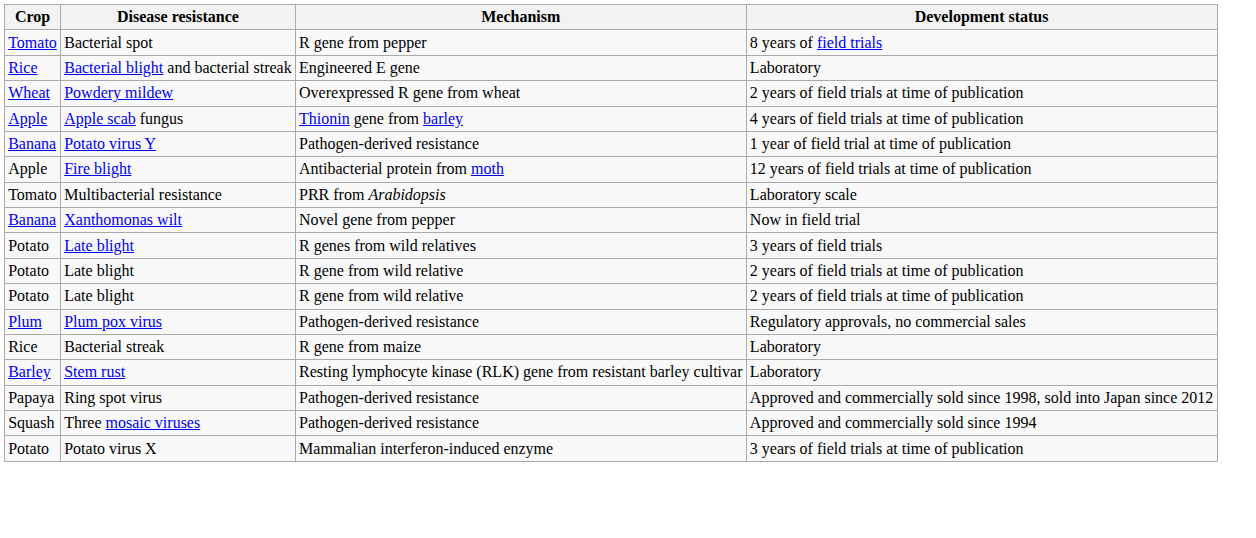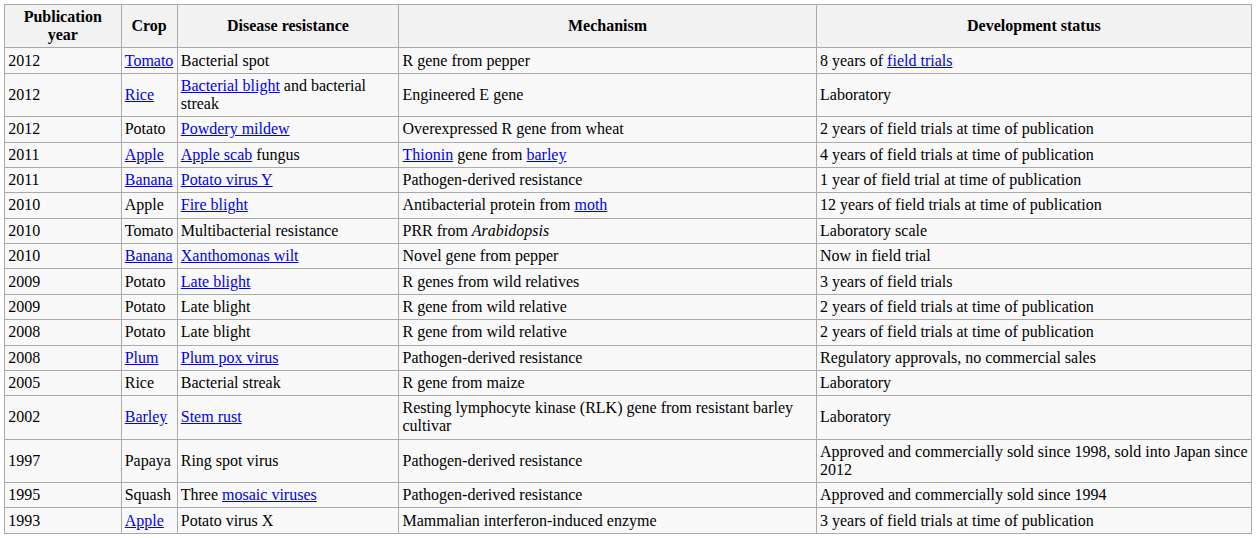 <table class="wikitable" border="1">
 <tr>
+<th>Publication year</th>
 <th>Crop</th>
 <th>Disease resistance</th>
 <th>Mechanism</th>
 <th>Development status</th>
 </tr>
 <tr>
+<td>2012</td>
 <td><a href='#'>Tomato</a></td>
 <td>Bacterial spot</td>
 <td>R gene from pepper</td>
 <td>8 years of <a href='#'>field trials</a></td>
 </tr>
 <tr>
+<td>2012</td>
 <td><a href='#'>Rice</a></td>
 <td><a href='#'>Bacterial blight</a> and bacterial streak</td>
 <td>Engineered E gene</td>
 <td>Laboratory</td>
 </tr>
 <tr>
-<td><a href='#'>Wheat</a></td>
+<td>2012</td>
+<td>Potato</td>
 <td><a href='#'>Powdery mildew</a></td>
 <td>Overexpressed R gene from wheat</td>
 <td>2 years of field trials at time of publication</td>
 </tr>
 <tr>
+<td>2011</td>
 <td><a href='#'>Apple</a></td>
 <td><a href='#'>Apple scab</a> fungus</td>
 <td><a href='#'>Thionin</a> gene from <a href='#'>barley</a></td>
 <td>4 years of field trials at time of publication</td>
 </tr>
 <tr>
+<td>2011</td>
 <td><a href='#'>Banana</a></td>
 <td><a href='#'>Potato virus Y</a></td>
 <td>Pathogen-derived resistance</td>
 <td>1 year of field trial at time of publication</td>
 </tr>
 <tr>
+<td>2010</td>
 <td>Apple</td>
 <td><a href='#'>Fire blight</a></td>
 <td>Antibacterial protein from <a href='#'>moth</a></td>
 <td>12 years of field trials at time of publication</td>
 </tr>
 <tr>
+<td>2010</td>
 <td>Tomato</td>
 <td>Multibacterial resistance</td>
 <td>PRR from <em>Arabidopsis</em></td>
 <td>Laboratory scale</td>
 </tr>
 <tr>
+<td>2010</td>
 <td><a href='#'>Banana</a></td>
 <td><a href='#'>Xanthomonas wilt</a></td>
 <td>Novel gene from pepper</td>
 <td>Now in field trial</td>
 </tr>
 <tr>
+<td>2009</td>
 <td>Potato</td>
 <td><a href='#'>Late blight</a></td>
 <td>R genes from wild relatives</td>
 <td>3 years of field trials</td>
 </tr>
 <tr>
+<td>2009</td>
 <td>Potato</td>
 <td>Late blight</td>
 <td>R gene from wild relative</td>
 <td>2 years of field trials at time of publication</td>
 </tr>
 <tr>
+<td>2008</td>
 <td>Potato</td>
 <td>Late blight</td>
 <td>R gene from wild relative</td>
 <td>2 years of field trials at time of publication</td>
 </tr>
 <tr>
+<td>2008</td>
 <td><a href='#'>Plum</a></td>
 <td><a href='#'>Plum pox virus</a></td>
 <td>Pathogen-derived resistance</td>
 <td>Regulatory approvals, no commercial sales</td>
 </tr>
 <tr>
+<td>2005</td>
 <td>Rice</td>
 <td>Bacterial streak</td>
 <td>R gene from maize</td>
 <td>Laboratory</td>
 </tr>
 <tr>
+<td>2002</td>
 <td><a href='#'>Barley</a></td>
 <td><a href='#'>Stem rust</a></td>
 <td>Resting lymphocyte kinase (RLK) gene from resistant barley cultivar</td>
 <td>Laboratory</td>
 </tr>
 <tr>
+<td>1997</td>
 <td>Papaya</td>
 <td>Ring spot virus</td>
 <td>Pathogen-derived resistance</td>
 <td>Approved and commercially sold since 1998, sold into Japan since 2012</td>
 </tr>
 <tr>
+<td>1995</td>
 <td>Squash</td>
 <td>Three <a href='#'>mosaic viruses</a></td>
 <td>Pathogen-derived resistance</td>
 <td>Approved and commercially sold since 1994</td>
 </tr>
 <tr>
-<td>Potato</td>
+<td>1993</td>
+<td><a href='#'>Apple</a></td>
 <td>Potato virus X</td>
 <td>Mammalian interferon-induced enzyme</td>
 <td>3 years of field trials at time of publication</td>
 </tr>
 </table>
